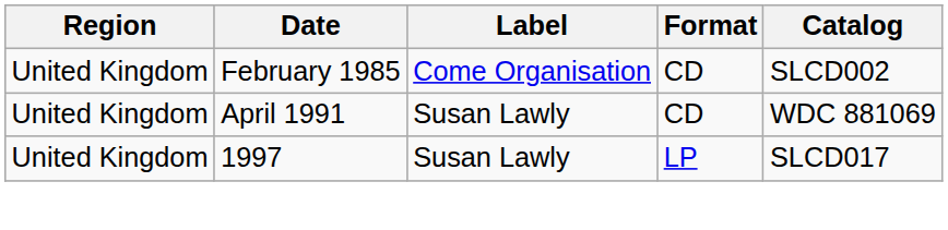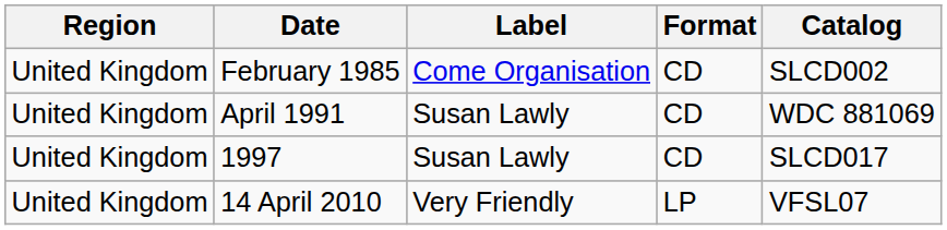 <table class="wikitable">
 <tr>
 <th>Region</th>
 <th>Date</th>
 <th>Label</th>
 <th>Format</th>
 <th>Catalog</th>
 </tr>
 <tr>
 <td>United Kingdom</td>
 <td>February 1985</td>
 <td><a href='#'>Come Organisation</a></td>
 <td>CD</td>
 <td>SLCD002</td>
 </tr>
 <tr>
 <td>United Kingdom</td>
 <td>April 1991</td>
 <td>Susan Lawly</td>
 <td>CD</td>
 <td>WDC 881069</td>
 </tr>
 <tr>
 <td>United Kingdom</td>
 <td>1997</td>
 <td>Susan Lawly</td>
-<td><a href='#'>LP</a></td>
+<td>CD</td>
 <td>SLCD017</td>
 </tr>
+<tr>
+<td>United Kingdom</td>
+<td>14 April 2010</td>
+<td>Very Friendly</td>
+<td>LP</td>
+<td>VFSL07</td>
+</tr>
 </table>
